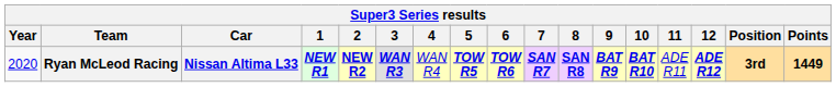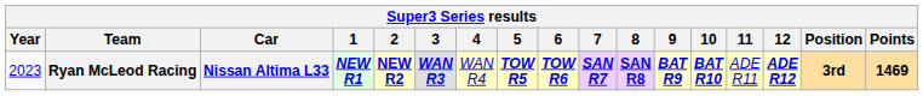 <table class="wikitable" style="text-align:center; font-size:85%">
 <tr>
 <th colspan=17><a href='#'>Super3 Series</a> results</th>
 </tr>
 <tr>
 <th>Year</th>
 <th>Team</th>
 <th>Car</th>
 <th>1</th>
 <th>2</th>
 <th>3</th>
 <th>4</th>
 <th>5</th>
 <th>6</th>
 <th>7</th>
 <th>8</th>
 <th>9</th>
 <th>10</th>
 <th>11</th>
 <th>12</th>
 <th>Position</th>
 <th>Points</th>
 </tr>
 <tr>
-<td><a href='#'>2020</a></td>
+<td><a href='#'>2023</a></td>
 <th nowrap>Ryan McLeod Racing</th>
 <th nowrap><a href='#'>Nissan Altima L33</a></th>
 <td style=background:#dfffdf><strong><em><a href='#'>NEW<br>R1</a></em></strong><br></td>
 <td style=background:#ffffbf><strong><a href='#'>NEW<br>R2</a></strong><br></td>
 <td style=background:#dfdfdf><strong><em><a href='#'>WAN<br>R3</a></em></strong><br></td>
 <td style=background:#ffffbf><em><a href='#'>WAN<br>R4</a></em><br></td>
 <td style=background:#ffffbf><strong><em><a href='#'>TOW<br>R5</a></em></strong><br></td>
 <td style=background:#ffffbf><strong><em><a href='#'>TOW<br>R6</a></em></strong><br></td>
 <td style=background:#efcfff><strong><em><a href='#'>SAN<br>R7</a></em></strong><br></td>
 <td style=background:#efcfff><strong><a href='#'>SAN<br>R8</a></strong><br></td>
 <td style=background:#ffffbf><strong><em><a href='#'>BAT<br>R9</a></em></strong><br></td>
 <td style=background:#ffffbf><strong><em><a href='#'>BAT<br>R10</a></em></strong><br></td>
 <td style=background:#ffffbf><em><a href='#'>ADE<br>R11</a></em><br></td>
 <td style=background:#ffffbf><strong><em><a href='#'>ADE<br>R12</a></em><br></strong></td>
 <th style=background:#ffdf9f>3rd</th>
-<th style=background:#ffdf9f>1449</th>
+<th style=background:#ffdf9f>1469</th>
 </tr>
 </table>
